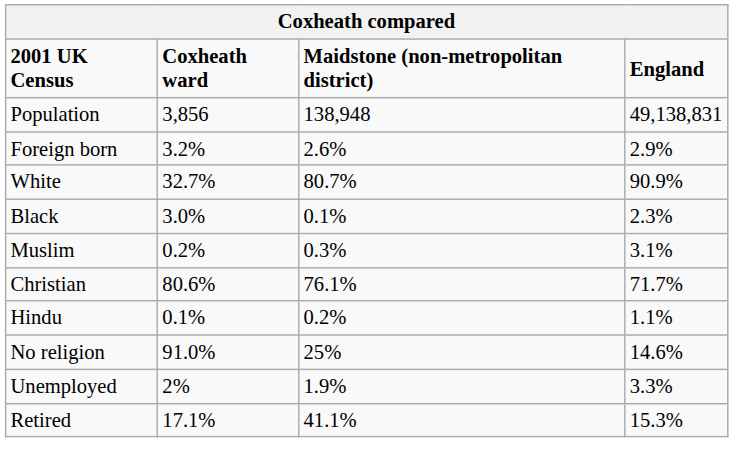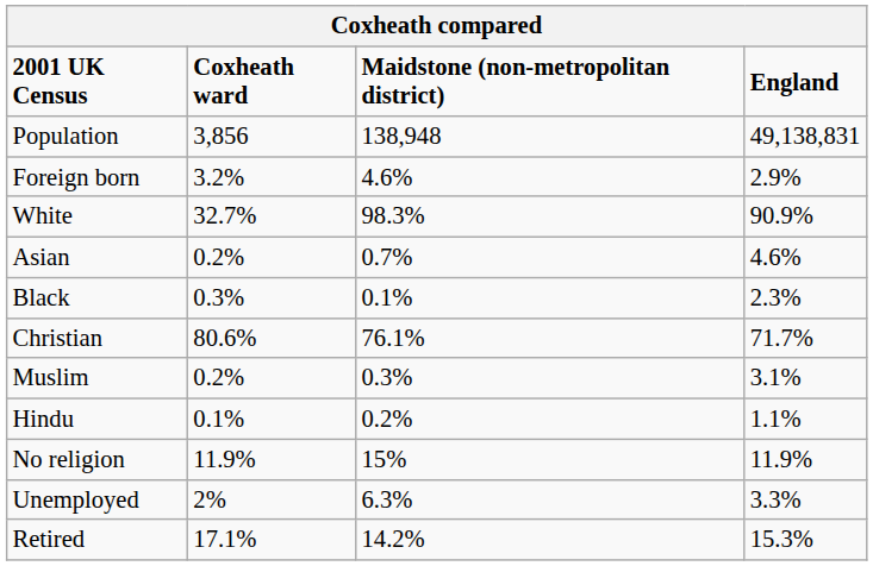 <table class="wikitable" id="toc" style="float: right; margin-left: 2em; width: 40%; font-size: 90%;" cellspacing="3">
 <tr>
 <th colspan="4"><strong>Coxheath compared</strong></th>
 </tr>
 <tr>
 <td><strong>2001 UK Census</strong></td>
 <td><strong>Coxheath ward</strong></td>
 <td><strong>Maidstone (non-metropolitan district)</strong></td>
 <td><strong>England</strong></td>
 </tr>
 <tr>
 <td>Population</td>
 <td>3,856</td>
 <td>138,948</td>
 <td>49,138,831</td>
 </tr>
 <tr>
 <td>Foreign born</td>
 <td>3.2%</td>
-<td>2.6%</td>
+<td>4.6%</td>
 <td>2.9%</td>
 </tr>
 <tr>
 <td>White</td>
 <td>32.7%</td>
-<td>80.7%</td>
+<td>98.3%</td>
 <td>90.9%</td>
 </tr>
 <tr>
+<td>Asian</td>
+<td>0.2%</td>
+<td>0.7%</td>
+<td>4.6%</td>
+</tr>
+<tr>
 <td>Black</td>
-<td>3.0%</td>
+<td>0.3%</td>
 <td>0.1%</td>
 <td>2.3%</td>
+</tr>
+<tr>
+<td>Christian</td>
+<td>80.6%</td>
+<td>76.1%</td>
+<td>71.7%</td>
 </tr>
 <tr>
 <td>Muslim</td>
 <td>0.2%</td>
 <td>0.3%</td>
 <td>3.1%</td>
-</tr>
-<tr>
-<td>Christian</td>
-<td>80.6%</td>
-<td>76.1%</td>
-<td>71.7%</td>
 </tr>
 <tr>
 <td>Hindu</td>
 <td>0.1%</td>
 <td>0.2%</td>
 <td>1.1%</td>
 </tr>
 <tr>
 <td>No religion</td>
-<td>91.0%</td>
-<td>25%</td>
-<td>14.6%</td>
+<td>11.9%</td>
+<td>15%</td>
+<td>11.9%</td>
 </tr>
 <tr>
 <td>Unemployed</td>
 <td>2%</td>
-<td>1.9%</td>
+<td>6.3%</td>
 <td>3.3%</td>
 </tr>
 <tr>
 <td>Retired</td>
 <td>17.1%</td>
-<td>41.1%</td>
+<td>14.2%</td>
 <td>15.3%</td>
 </tr>
 </table>
